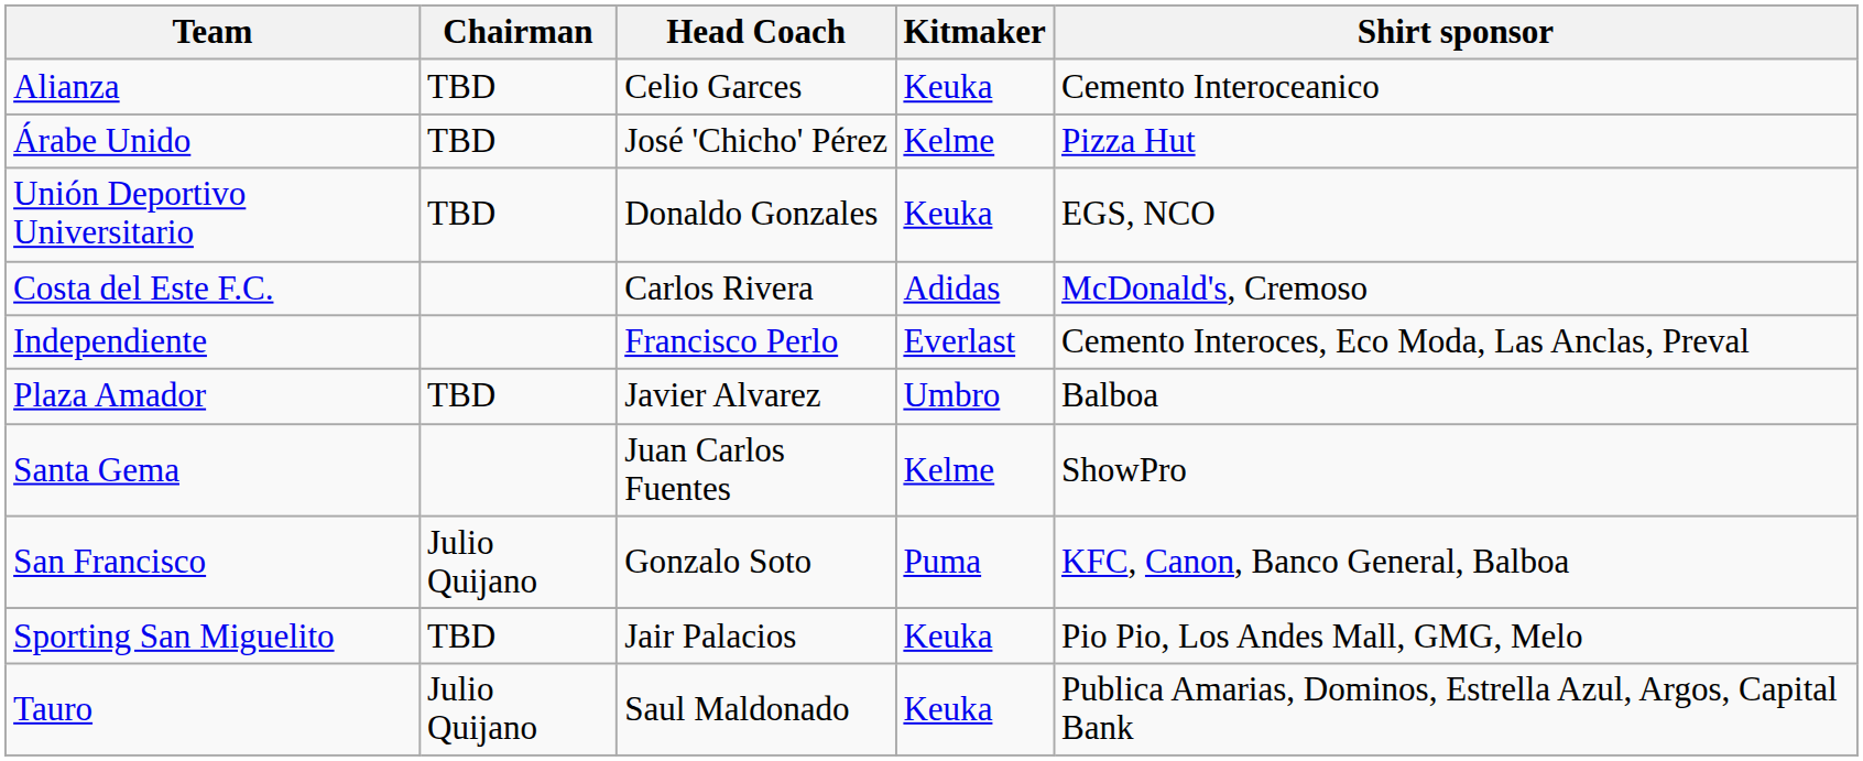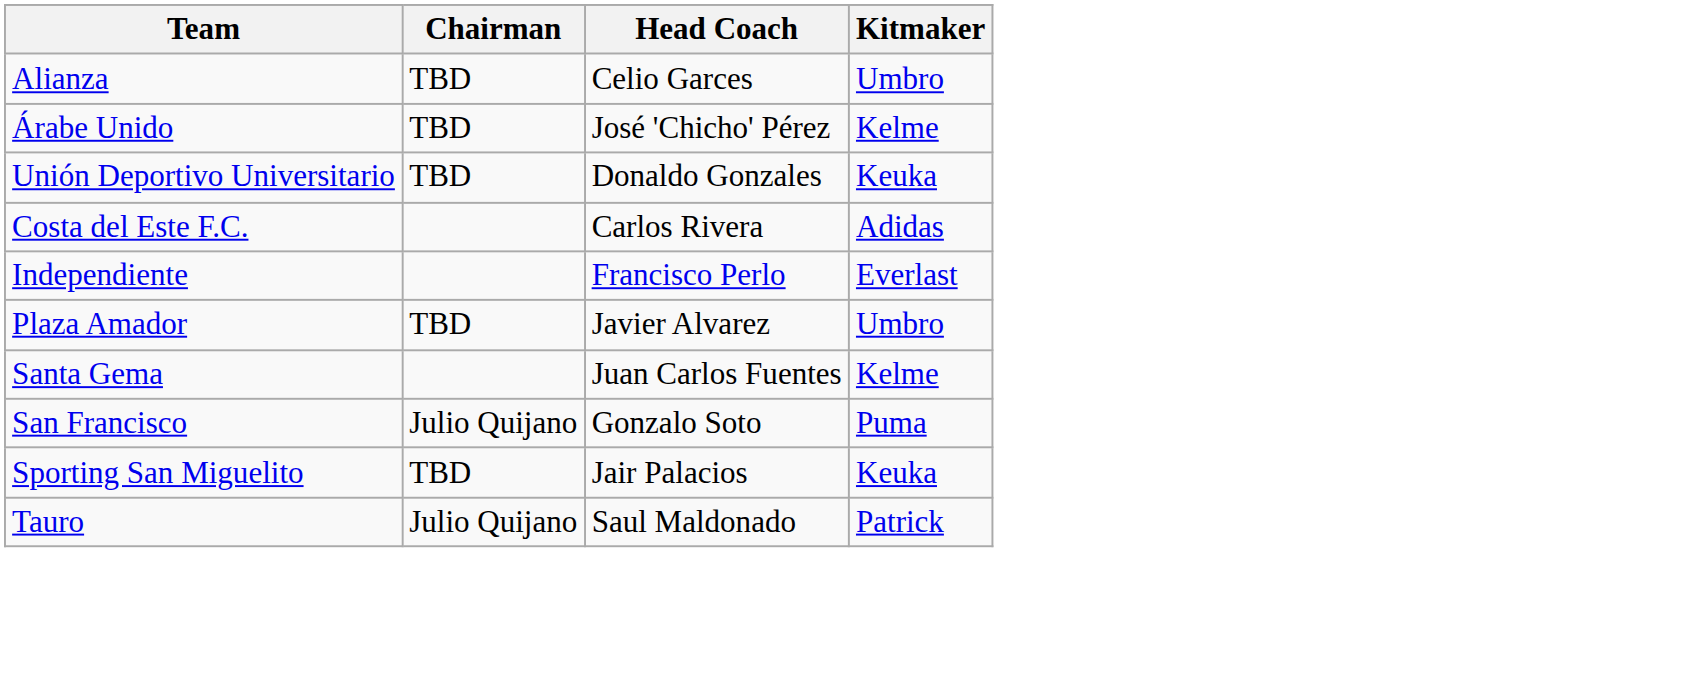 <table class="wikitable sortable" style="text-align: left;">
 <tr>
 <th>Team</th>
 <th>Chairman</th>
 <th>Head Coach</th>
 <th>Kitmaker</th>
-<th>Shirt sponsor</th>
 </tr>
 <tr>
 <td><a href='#'>Alianza</a></td>
 <td> TBD</td>
 <td> Celio Garces</td>
-<td><a href='#'>Keuka</a></td>
-<td>Cemento Interoceanico</td>
+<td><a href='#'>Umbro</a></td>
 </tr>
 <tr>
 <td><a href='#'>Árabe Unido</a></td>
 <td> TBD</td>
 <td> José 'Chicho' Pérez</td>
 <td><a href='#'>Kelme</a></td>
-<td><a href='#'>Pizza Hut</a></td>
 </tr>
 <tr>
 <td><a href='#'>Unión Deportivo Universitario</a></td>
 <td> TBD</td>
 <td> Donaldo Gonzales</td>
 <td><a href='#'>Keuka</a></td>
-<td>EGS, NCO</td>
 </tr>
 <tr>
 <td><a href='#'>Costa del Este F.C.</a></td>
 <td></td>
 <td> Carlos Rivera</td>
 <td><a href='#'>Adidas</a></td>
-<td><a href='#'>McDonald's</a>, Cremoso</td>
 </tr>
 <tr>
 <td><a href='#'>Independiente</a></td>
 <td></td>
 <td> <a href='#'>Francisco Perlo</a></td>
 <td><a href='#'>Everlast</a></td>
-<td>Cemento Interoces, Eco Moda, Las Anclas, Preval</td>
 </tr>
 <tr>
 <td><a href='#'>Plaza Amador</a></td>
 <td> TBD</td>
 <td> Javier Alvarez</td>
 <td><a href='#'>Umbro</a></td>
-<td>Balboa</td>
 </tr>
 <tr>
 <td><a href='#'>Santa Gema</a></td>
 <td></td>
 <td> Juan Carlos Fuentes</td>
 <td><a href='#'>Kelme</a></td>
-<td>ShowPro</td>
 </tr>
 <tr>
 <td><a href='#'>San Francisco</a></td>
 <td>Julio Quijano</td>
 <td> Gonzalo Soto</td>
 <td><a href='#'>Puma</a></td>
-<td><a href='#'>KFC</a>, <a href='#'>Canon</a>, Banco General, Balboa</td>
 </tr>
 <tr>
 <td><a href='#'>Sporting San Miguelito</a></td>
 <td> TBD</td>
 <td> Jair Palacios</td>
 <td><a href='#'>Keuka</a></td>
-<td>Pio Pio, Los Andes Mall, GMG, Melo</td>
 </tr>
 <tr>
 <td><a href='#'>Tauro</a></td>
 <td>Julio Quijano</td>
 <td> Saul Maldonado</td>
-<td><a href='#'>Keuka</a></td>
-<td>Publica Amarias, Dominos, Estrella Azul, Argos, Capital Bank</td>
+<td><a href='#'>Patrick</a></td>
 </tr>
 </table>
